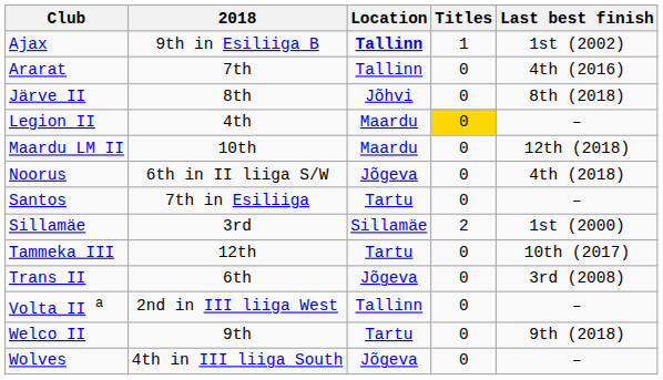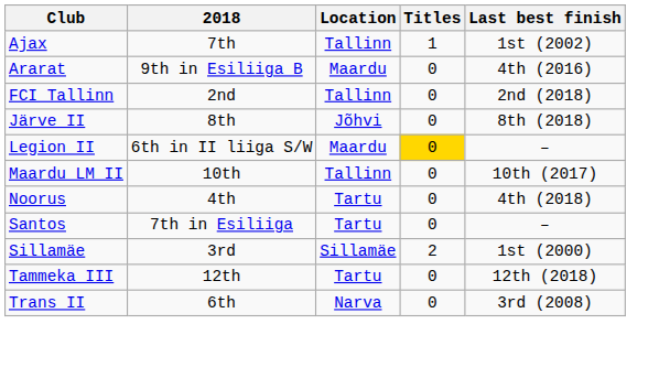 <table class="wikitable sortable" style="text-align:center;">
 <tr>
 <th>Club</th>
 <th>2018</th>
 <th>Location</th>
 <th>Titles</th>
 <th>Last best finish</th>
 </tr>
 <tr>
 <td style="text-align:left;"><a href='#'>Ajax</a></td>
-<td>9th in <a href='#'>Esiliiga B</a></td>
-<td><strong><a href='#'>Tallinn</a></strong></td>
+<td>7th</td>
+<td><a href='#'>Tallinn</a></td>
 <td>1</td>
 <td>1st (2002)</td>
 </tr>
 <tr>
 <td style="text-align:left;"><a href='#'>Ararat</a></td>
-<td>7th</td>
+<td>9th in <a href='#'>Esiliiga B</a></td>
+<td><a href='#'>Maardu</a></td>
+<td>0</td>
+<td>4th (2016)</td>
+</tr>
+<tr>
+<td style="text-align:left;"><a href='#'>FCI Tallinn</a></td>
+<td>2nd</td>
 <td><a href='#'>Tallinn</a></td>
 <td>0</td>
-<td>4th (2016)</td>
+<td>2nd (2018)</td>
 </tr>
 <tr>
 <td style="text-align:left;"><a href='#'>Järve II</a></td>
 <td>8th</td>
 <td><a href='#'>Jõhvi</a></td>
 <td>0</td>
 <td>8th (2018)</td>
 </tr>
 <tr>
 <td style="text-align:left;"><a href='#'>Legion II</a></td>
-<td>4th</td>
+<td>6th in II liiga S/W</td>
 <td><a href='#'>Maardu</a></td>
 <td style="background: gold;">0</td>
 <td>–</td>
 </tr>
 <tr>
 <td style="text-align:left;"><a href='#'>Maardu LM II</a></td>
 <td>10th</td>
-<td><a href='#'>Maardu</a></td>
+<td><a href='#'>Tallinn</a></td>
 <td>0</td>
-<td>12th (2018)</td>
+<td>10th (2017)</td>
 </tr>
 <tr>
 <td style="text-align:left;"><a href='#'>Noorus</a></td>
-<td>6th in II liiga S/W</td>
-<td><a href='#'>Jõgeva</a></td>
+<td>4th</td>
+<td><a href='#'>Tartu</a></td>
 <td>0</td>
 <td>4th (2018)</td>
 </tr>
 <tr>
 <td style="text-align:left;"><a href='#'>Santos</a></td>
 <td>7th in <a href='#'>Esiliiga</a></td>
 <td><a href='#'>Tartu</a></td>
 <td>0</td>
 <td>–</td>
 </tr>
 <tr>
 <td style="text-align:left;"><a href='#'>Sillamäe</a></td>
 <td>3rd</td>
 <td><a href='#'>Sillamäe</a></td>
 <td>2</td>
 <td>1st (2000)</td>
 </tr>
 <tr>
 <td style="text-align:left;"><a href='#'>Tammeka III</a></td>
 <td>12th</td>
 <td><a href='#'>Tartu</a></td>
 <td>0</td>
-<td>10th (2017)</td>
+<td>12th (2018)</td>
 </tr>
 <tr>
 <td style="text-align:left;"><a href='#'>Trans II</a></td>
 <td>6th</td>
-<td><a href='#'>Jõgeva</a></td>
+<td><a href='#'>Narva</a></td>
 <td>0</td>
 <td>3rd (2008)</td>
 </tr>
-<tr>
-<td style="text-align:left;"><a href='#'>Volta II</a> <sup>a</sup></td>
-<td>2nd in <a href='#'>III liiga West</a></td>
-<td><a href='#'>Tallinn</a></td>
-<td>0</td>
-<td>–</td>
-</tr>
-<tr>
-<td style="text-align:left;"><a href='#'>Welco II</a></td>
-<td>9th</td>
-<td><a href='#'>Tartu</a></td>
-<td>0</td>
-<td>9th (2018)</td>
-</tr>
-<tr>
-<td style="text-align:left;"><a href='#'>Wolves</a></td>
-<td>4th in <a href='#'>III liiga South</a></td>
-<td><a href='#'>Jõgeva</a></td>
-<td>0</td>
-<td>–</td>
-</tr>
 </table>
